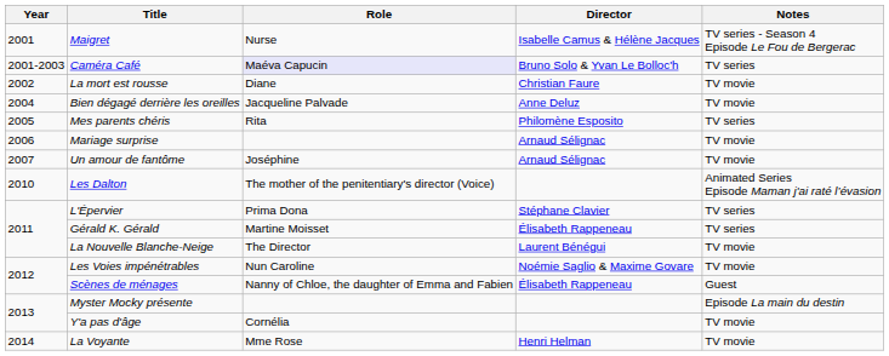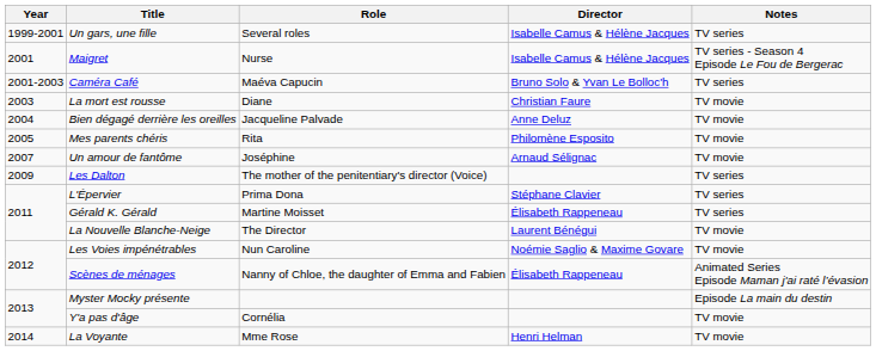 <table class="wikitable sortable">
 <tr>
 <th>Year</th>
 <th>Title</th>
 <th>Role</th>
 <th>Director</th>
 <th class="unsortable">Notes</th>
+</tr>
+<tr>
+<td>1999-2001</td>
+<td><em>Un gars, une fille</em></td>
+<td>Several roles</td>
+<td><a href='#'>Isabelle Camus</a> & <a href='#'>Hélène Jacques</a></td>
+<td>TV series</td>
 </tr>
 <tr>
 <td>2001</td>
 <td><em><a href='#'>Maigret</a></em></td>
 <td>Nurse</td>
 <td><a href='#'>Isabelle Camus</a> & <a href='#'>Hélène Jacques</a></td>
 <td>TV series - Season 4 <br>Episode <em>Le Fou de Bergerac</em></td>
 </tr>
 <tr>
 <td>2001-2003</td>
 <td><em><a href='#'>Caméra Café</a></em></td>
-<td style="background: lavender;">Maéva Capucin</td>
+<td>Maéva Capucin</td>
 <td><a href='#'>Bruno Solo</a> & <a href='#'>Yvan Le Bolloc'h</a></td>
 <td>TV series</td>
 </tr>
 <tr>
-<td>2002</td>
+<td>2003</td>
 <td><em>La mort est rousse</em></td>
 <td>Diane</td>
 <td><a href='#'>Christian Faure</a></td>
 <td>TV movie</td>
 </tr>
 <tr>
 <td>2004</td>
 <td><em>Bien dégagé derrière les oreilles</em></td>
 <td>Jacqueline Palvade</td>
 <td><a href='#'>Anne Deluz</a></td>
 <td>TV movie</td>
 </tr>
 <tr>
 <td>2005</td>
 <td><em>Mes parents chéris</em></td>
 <td>Rita</td>
 <td><a href='#'>Philomène Esposito</a></td>
-<td>TV series</td>
-</tr>
-<tr>
-<td>2006</td>
-<td><em>Mariage surprise</em></td>
-<td></td>
-<td><a href='#'>Arnaud Sélignac</a></td>
 <td>TV movie</td>
 </tr>
 <tr>
 <td>2007</td>
 <td><em>Un amour de fantôme</em></td>
 <td>Joséphine</td>
 <td><a href='#'>Arnaud Sélignac</a></td>
 <td>TV movie</td>
 </tr>
 <tr>
-<td>2010</td>
+<td>2009</td>
 <td><em><a href='#'>Les Dalton</a></em></td>
 <td>The mother of the penitentiary's director (Voice)</td>
 <td></td>
-<td>Animated Series <br>Episode <em>Maman j'ai raté l’évasion</em></td>
+<td>TV series</td>
 </tr>
 <tr>
 <td rowspan=3>2011</td>
 <td><em>L'Épervier</em></td>
 <td>Prima Dona</td>
 <td><a href='#'>Stéphane Clavier</a></td>
 <td>TV series</td>
 </tr>
 <tr>
 <td><em>Gérald K. Gérald</em></td>
 <td>Martine Moisset</td>
 <td><a href='#'>Élisabeth Rappeneau</a></td>
 <td>TV series</td>
 </tr>
 <tr>
 <td><em>La Nouvelle Blanche-Neige</em></td>
 <td>The Director</td>
 <td><a href='#'>Laurent Bénégui</a></td>
 <td>TV movie</td>
 </tr>
 <tr>
 <td rowspan=2>2012</td>
 <td><em>Les Voies impénétrables</em></td>
 <td>Nun Caroline</td>
 <td><a href='#'>Noémie Saglio</a> & <a href='#'>Maxime Govare</a></td>
 <td>TV movie</td>
 </tr>
 <tr>
 <td><em><a href='#'>Scènes de ménages</a></em></td>
 <td>Nanny of Chloe, the daughter of Emma and Fabien</td>
 <td><a href='#'>Élisabeth Rappeneau</a></td>
-<td>Guest</td>
+<td>Animated Series <br>Episode <em>Maman j'ai raté l’évasion</em></td>
 </tr>
 <tr>
 <td rowspan=2>2013</td>
 <td><em>Myster Mocky présente</em></td>
 <td></td>
 <td></td>
 <td>Episode <em>La main du destin</em></td>
 </tr>
 <tr>
 <td><em>Y'a pas d'âge</em></td>
 <td>Cornélia</td>
 <td></td>
 <td>TV movie</td>
 </tr>
 <tr>
 <td>2014</td>
 <td><em>La Voyante</em></td>
 <td>Mme Rose</td>
 <td><a href='#'>Henri Helman</a></td>
 <td>TV movie</td>
 </tr>
 </table>
